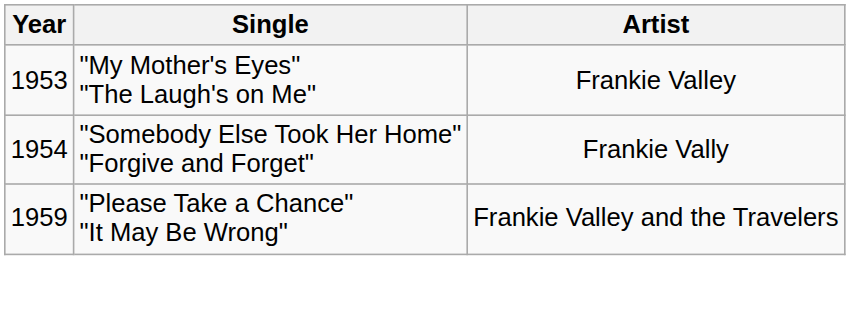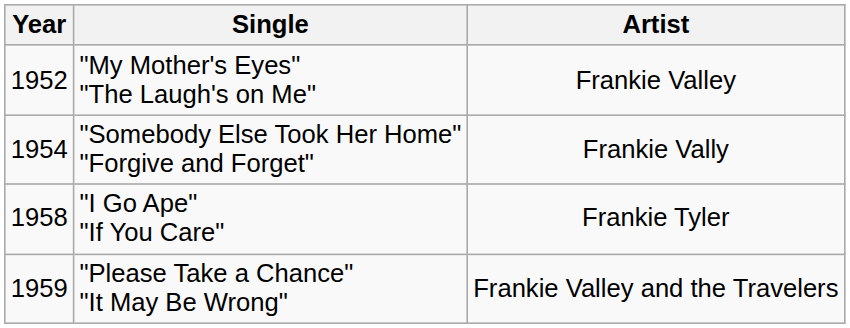 <table class="wikitable" style="text-align:center;">
 <tr>
 <th>Year</th>
 <th>Single</th>
 <th>Artist</th>
 </tr>
 <tr>
-<td>1953</td>
+<td>1952</td>
 <td style="text-align:left;">"My Mother's Eyes"<br>"The Laugh's on Me"</td>
 <td>Frankie Valley</td>
 </tr>
 <tr>
 <td>1954</td>
 <td style="text-align:left;">"Somebody Else Took Her Home"<br>"Forgive and Forget"</td>
 <td>Frankie Vally</td>
 </tr>
 <tr>
+<td>1958</td>
+<td style="text-align:left;">"I Go Ape"<br>"If You Care"</td>
+<td>Frankie Tyler</td>
+</tr>
+<tr>
 <td>1959</td>
 <td style="text-align:left;">"Please Take a Chance"<br>"It May Be Wrong"</td>
 <td>Frankie Valley and the Travelers</td>
 </tr>
 </table>
